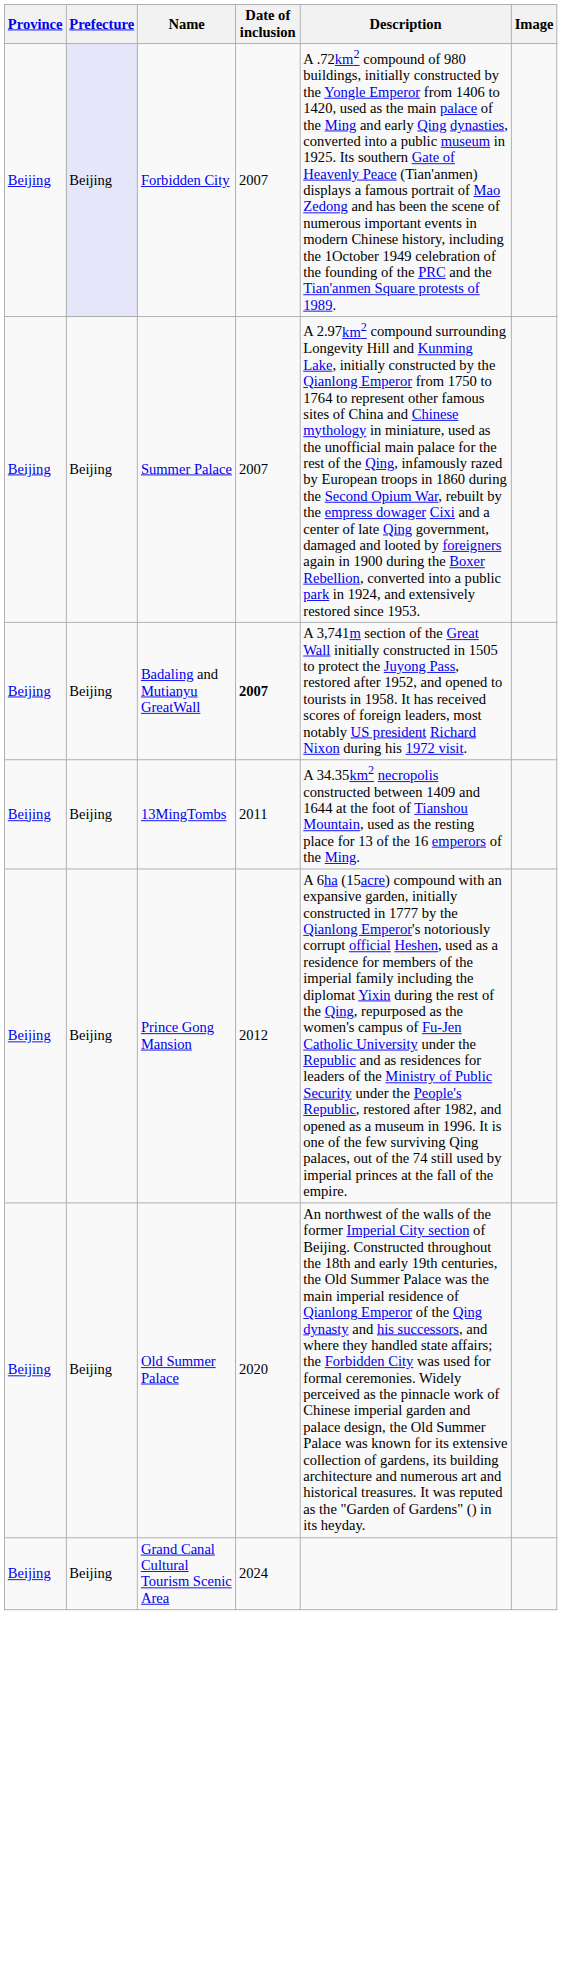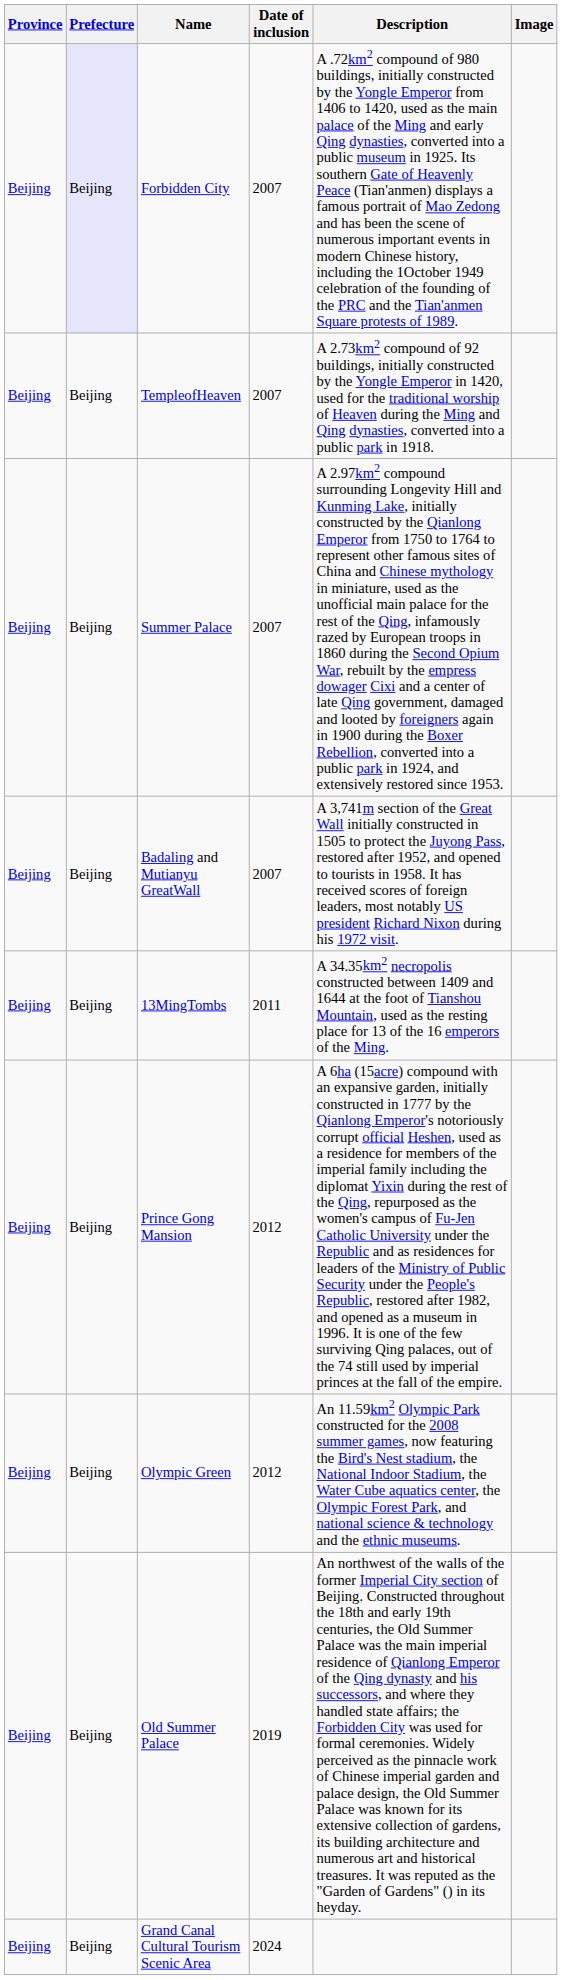 <table class="wikitable sortable" style="text-align:left;">
 <tr>
 <th scope="col"><a href='#'>Province</a></th>
 <th scope="col"><a href='#'>Prefecture</a></th>
 <th scope="col">Name</th>
 <th scope="col">Date of inclusion</th>
 <th scope="col">Description</th>
 <th scope="col">Image</th>
 </tr>
 <tr>
 <td><a href='#'>Beijing</a></td>
 <td style="background: lavender;">Beijing</td>
 <td><a href='#'>Forbidden City</a><br></td>
 <td>2007</td>
 <td>A .72<a href='#'>km<sup>2</sup></a> compound of 980 buildings, initially constructed by the <a href='#'>Yongle Emperor</a> from 1406 to 1420, used as the main <a href='#'>palace</a> of the <a href='#'>Ming</a> and early <a href='#'>Qing</a> <a href='#'>dynasties</a>, converted into a public <a href='#'>museum</a> in 1925. Its southern <a href='#'>Gate of Heavenly Peace</a> (Tian'anmen) displays a famous portrait of <a href='#'>Mao Zedong</a> and has been the scene of numerous important events in modern Chinese history, including the 1October 1949 celebration of the founding of the <a href='#'>PRC</a> and the <a href='#'>Tian'anmen Square protests of 1989</a>.</td>
 <td></td>
 </tr>
 <tr>
 <td><a href='#'>Beijing</a></td>
 <td>Beijing</td>
+<td><a href='#'>TempleofHeaven</a></td>
+<td>2007</td>
+<td>A 2.73<a href='#'>km<sup>2</sup></a> compound of 92 buildings, initially constructed by the <a href='#'>Yongle Emperor</a> in 1420, used for the <a href='#'>traditional worship</a> of <a href='#'>Heaven</a> during the <a href='#'>Ming</a> and <a href='#'>Qing</a> <a href='#'>dynasties</a>, converted into a public <a href='#'>park</a> in 1918.</td>
+<td></td>
+</tr>
+<tr>
+<td><a href='#'>Beijing</a></td>
+<td>Beijing</td>
 <td><a href='#'>Summer Palace</a></td>
 <td>2007</td>
 <td>A 2.97<a href='#'>km<sup>2</sup></a> compound surrounding Longevity Hill and <a href='#'>Kunming Lake</a>, initially constructed by the <a href='#'>Qianlong Emperor</a> from 1750 to 1764 to represent other famous sites of China and <a href='#'>Chinese mythology</a> in miniature, used as the unofficial main palace for the rest of the <a href='#'>Qing</a>, infamously razed by European troops in 1860 during the <a href='#'>Second Opium War</a>, rebuilt by the <a href='#'>empress dowager</a> <a href='#'>Cixi</a> and a center of late <a href='#'>Qing</a> government, damaged and looted by <a href='#'>foreigners</a> again in 1900 during the <a href='#'>Boxer Rebellion</a>, converted into a public <a href='#'>park</a> in 1924, and extensively restored since 1953.</td>
 <td></td>
 </tr>
 <tr>
 <td><a href='#'>Beijing</a></td>
 <td>Beijing</td>
 <td><a href='#'>Badaling</a> and <a href='#'>Mutianyu</a> <a href='#'>GreatWall</a></td>
-<td><strong>2007</strong></td>
+<td>2007</td>
 <td>A 3,741<a href='#'>m</a> section of the <a href='#'>Great Wall</a> initially constructed in 1505 to protect the <a href='#'>Juyong Pass</a>, restored after 1952, and opened to tourists in 1958. It has received scores of foreign leaders, most notably <a href='#'>US president</a> <a href='#'>Richard Nixon</a> during his <a href='#'>1972 visit</a>.</td>
 <td></td>
 </tr>
 <tr>
 <td><a href='#'>Beijing</a></td>
 <td>Beijing</td>
 <td><a href='#'>13MingTombs</a></td>
 <td>2011</td>
 <td>A 34.35<a href='#'>km<sup>2</sup></a> <a href='#'>necropolis</a> constructed between 1409 and 1644 at the foot of <a href='#'>Tianshou Mountain</a>, used as the resting place for 13 of the 16 <a href='#'>emperors</a> of the <a href='#'>Ming</a>.</td>
 <td></td>
 </tr>
 <tr>
 <td><a href='#'>Beijing</a></td>
 <td>Beijing</td>
 <td><a href='#'>Prince Gong Mansion</a><br></td>
 <td>2012</td>
 <td>A 6<a href='#'>ha</a> (15<a href='#'>acre</a>) compound with an expansive garden, initially constructed in 1777 by the <a href='#'>Qianlong Emperor</a>'s notoriously corrupt <a href='#'>official</a> <a href='#'>Heshen</a>, used as a residence for members of the imperial family including the diplomat <a href='#'>Yixin</a> during the rest of the <a href='#'>Qing</a>, repurposed as the women's campus of <a href='#'>Fu-Jen Catholic University</a> under the <a href='#'>Republic</a> and as residences for leaders of the <a href='#'>Ministry of Public Security</a> under the <a href='#'>People's Republic</a>, restored after 1982, and opened as a museum in 1996. It is one of the few surviving Qing palaces, out of the 74 still used by imperial princes at the fall of the empire.</td>
 <td></td>
 </tr>
 <tr>
 <td><a href='#'>Beijing</a></td>
 <td>Beijing</td>
+<td><a href='#'>Olympic Green</a></td>
+<td>2012</td>
+<td>An 11.59<a href='#'>km<sup>2</sup></a> <a href='#'>Olympic Park</a> constructed for the <a href='#'>2008 summer games</a>, now featuring the <a href='#'>Bird's Nest stadium</a>, the <a href='#'>National Indoor Stadium</a>, the <a href='#'>Water Cube aquatics center</a>, the <a href='#'>Olympic Forest Park</a>, and <a href='#'>national science & technology</a> and the <a href='#'>ethnic museums</a>.</td>
+<td></td>
+</tr>
+<tr>
+<td><a href='#'>Beijing</a></td>
+<td>Beijing</td>
 <td><a href='#'>Old Summer Palace</a></td>
-<td>2020</td>
+<td>2019</td>
 <td>An  northwest of the walls of the former <a href='#'>Imperial City section</a> of Beijing. Constructed throughout the 18th and early 19th centuries, the Old Summer Palace was the main imperial residence of <a href='#'>Qianlong Emperor</a> of the <a href='#'>Qing dynasty</a> and <a href='#'>his successors</a>, and where they handled state affairs; the <a href='#'>Forbidden City</a> was used for formal ceremonies. Widely perceived as the pinnacle work of Chinese imperial garden and palace design, the Old Summer Palace was known for its extensive collection of gardens, its building architecture and numerous art and historical treasures. It was reputed as the "Garden of Gardens" () in its heyday.</td>
 <td></td>
 </tr>
 <tr>
 <td><a href='#'>Beijing</a></td>
 <td>Beijing</td>
 <td><a href='#'>Grand Canal Cultural Tourism Scenic Area</a></td>
 <td>2024</td>
 <td></td>
 <td></td>
 </tr>
 </table>
